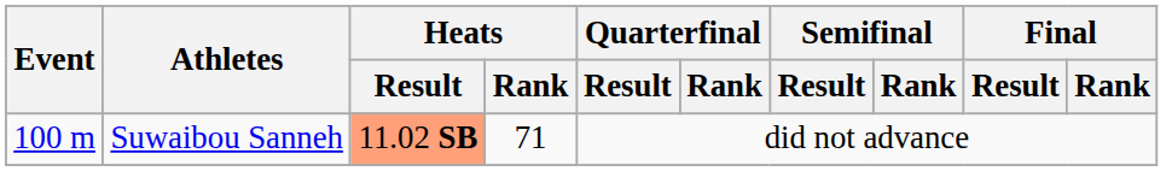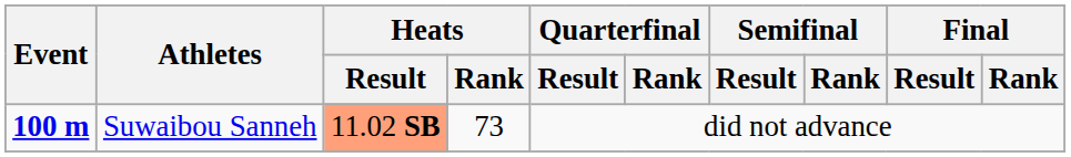 <table class="wikitable" border="1" style="font-size:90%">
 <tr>
 <th rowspan="2">Event</th>
 <th rowspan="2">Athletes</th>
 <th colspan="2">Heats</th>
 <th colspan="2">Quarterfinal</th>
 <th colspan="2">Semifinal</th>
 <th colspan="2">Final</th>
 </tr>
 <tr>
 <th>Result</th>
 <th>Rank</th>
 <th>Result</th>
 <th>Rank</th>
 <th>Result</th>
 <th>Rank</th>
 <th>Result</th>
 <th>Rank</th>
 </tr>
 <tr>
-<td><a href='#'>100 m</a></td>
+<td><strong><a href='#'>100 m</a></strong></td>
 <td><a href='#'>Suwaibou Sanneh</a></td>
 <td align=center style="background: lightsalmon;">11.02 <strong>SB</strong></td>
-<td align=center>71</td>
+<td align=center>73</td>
 <td align=center colspan=6>did not advance</td>
 </tr>
 </table>
